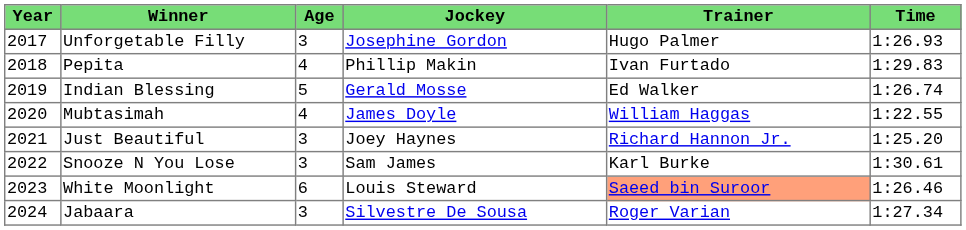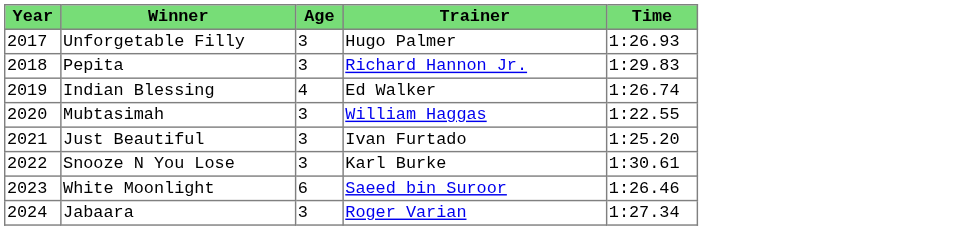 <table class = "sortable" | border="1" style="border-collapse: collapse; font-size:90%">
 <tr bgcolor="#77dd77" align="center">
 <th style="width:36px"><strong>Year</strong></th>
 <th style="width:160px"><strong>Winner</strong></th>
 <th style="width:30px"><strong>Age</strong></th>
-<th style="width:180px"><strong>Jockey</strong></th>
 <th style="width:180px"><strong>Trainer</strong></th>
 <th style="width:60px"><strong>Time</strong></th>
 </tr>
 <tr>
 <td>2017</td>
 <td>Unforgetable Filly</td>
 <td>3</td>
-<td><a href='#'>Josephine Gordon</a></td>
 <td>Hugo Palmer</td>
 <td>1:26.93</td>
 </tr>
 <tr>
 <td>2018</td>
 <td>Pepita</td>
-<td>4</td>
-<td>Phillip Makin</td>
-<td>Ivan Furtado</td>
+<td>3</td>
+<td><a href='#'>Richard Hannon Jr.</a></td>
 <td>1:29.83</td>
 </tr>
 <tr>
 <td>2019</td>
 <td>Indian Blessing</td>
-<td>5</td>
-<td><a href='#'>Gerald Mosse</a></td>
+<td>4</td>
 <td>Ed Walker</td>
 <td>1:26.74</td>
 </tr>
 <tr>
 <td>2020</td>
 <td>Mubtasimah</td>
-<td>4</td>
-<td><a href='#'>James Doyle</a></td>
+<td>3</td>
 <td><a href='#'>William Haggas</a></td>
 <td>1:22.55</td>
 </tr>
 <tr>
 <td>2021</td>
 <td>Just Beautiful</td>
 <td>3</td>
-<td>Joey Haynes</td>
-<td><a href='#'>Richard Hannon Jr.</a></td>
+<td>Ivan Furtado</td>
 <td>1:25.20</td>
 </tr>
 <tr>
 <td>2022</td>
 <td>Snooze N You Lose</td>
 <td>3</td>
-<td>Sam James</td>
 <td>Karl Burke</td>
 <td>1:30.61</td>
 </tr>
 <tr>
 <td>2023</td>
 <td>White Moonlight</td>
 <td>6</td>
-<td>Louis Steward</td>
-<td style="background: lightsalmon;"><a href='#'>Saeed bin Suroor</a></td>
+<td><a href='#'>Saeed bin Suroor</a></td>
 <td>1:26.46</td>
 </tr>
 <tr>
 <td>2024</td>
 <td>Jabaara</td>
 <td>3</td>
-<td><a href='#'>Silvestre De Sousa</a></td>
 <td><a href='#'>Roger Varian</a></td>
 <td>1:27.34</td>
 </tr>
 </table>
